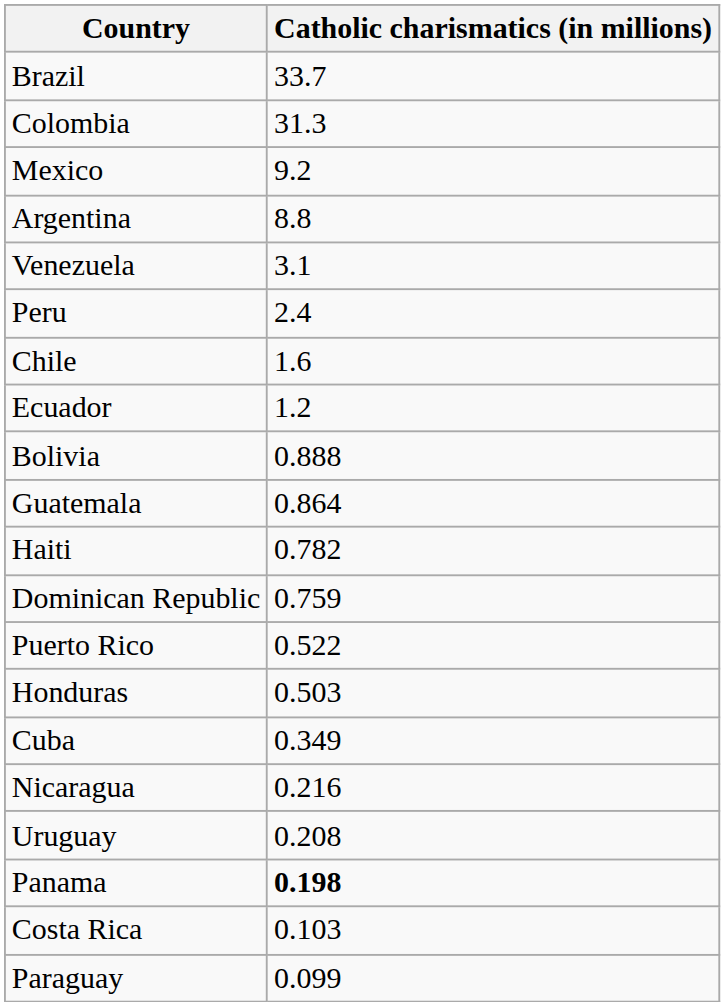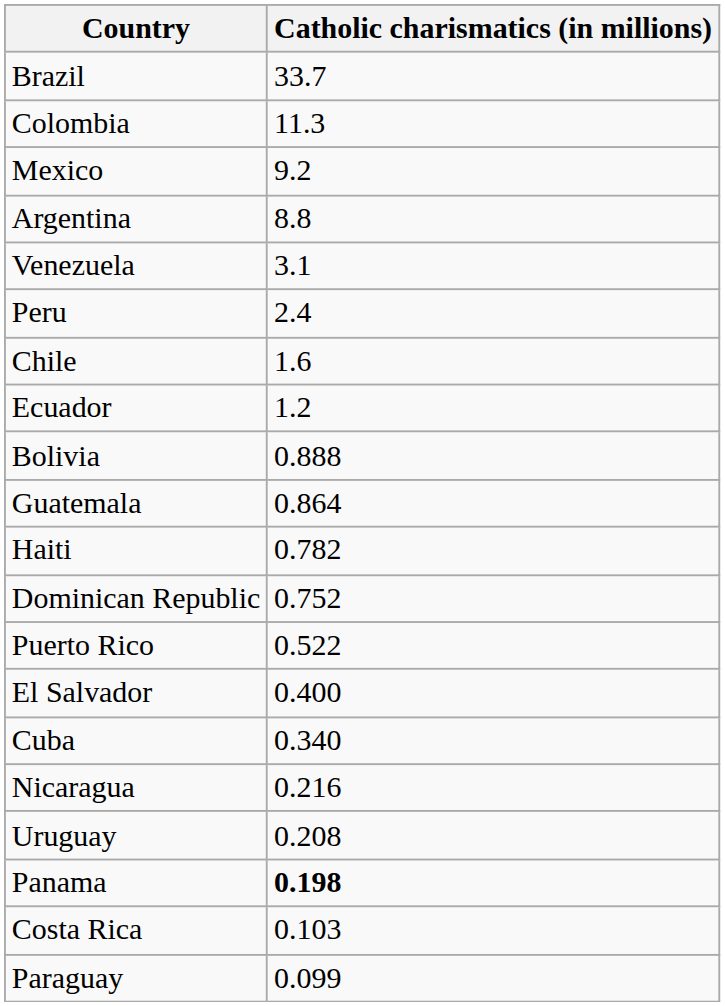 <table class="wikitable">
 <tr>
 <th>Country</th>
 <th>Catholic charismatics (in millions)</th>
 </tr>
 <tr>
 <td>Brazil</td>
 <td>33.7</td>
 </tr>
 <tr>
 <td>Colombia</td>
-<td>31.3</td>
+<td>11.3</td>
 </tr>
 <tr>
 <td>Mexico</td>
 <td>9.2</td>
 </tr>
 <tr>
 <td>Argentina</td>
 <td>8.8</td>
 </tr>
 <tr>
 <td>Venezuela</td>
 <td>3.1</td>
 </tr>
 <tr>
 <td>Peru</td>
 <td>2.4</td>
 </tr>
 <tr>
 <td>Chile</td>
 <td>1.6</td>
 </tr>
 <tr>
 <td>Ecuador</td>
 <td>1.2</td>
 </tr>
 <tr>
 <td>Bolivia</td>
 <td>0.888</td>
 </tr>
 <tr>
 <td>Guatemala</td>
 <td>0.864</td>
 </tr>
 <tr>
 <td>Haiti</td>
 <td>0.782</td>
 </tr>
 <tr>
 <td>Dominican Republic</td>
-<td>0.759</td>
+<td>0.752</td>
 </tr>
 <tr>
 <td>Puerto Rico</td>
 <td>0.522</td>
 </tr>
 <tr>
-<td>Honduras</td>
-<td>0.503</td>
+<td>El Salvador</td>
+<td>0.400</td>
 </tr>
 <tr>
 <td>Cuba</td>
-<td>0.349</td>
+<td>0.340</td>
 </tr>
 <tr>
 <td>Nicaragua</td>
 <td>0.216</td>
 </tr>
 <tr>
 <td>Uruguay</td>
 <td>0.208</td>
 </tr>
 <tr>
 <td>Panama</td>
 <td><strong>0.198</strong></td>
 </tr>
 <tr>
 <td>Costa Rica</td>
 <td>0.103</td>
 </tr>
 <tr>
 <td>Paraguay</td>
 <td>0.099</td>
 </tr>
 </table>
